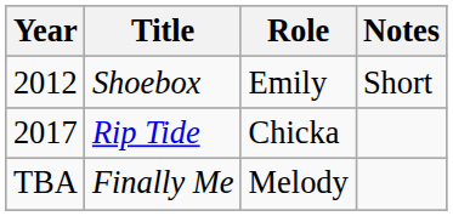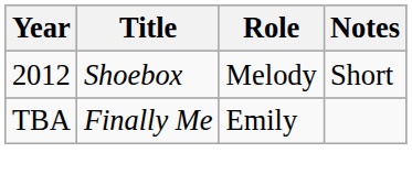 <table class="wikitable sortable">
 <tr>
 <th>Year</th>
 <th>Title</th>
 <th>Role</th>
 <th class="unsortable">Notes</th>
 </tr>
 <tr>
 <td>2012</td>
 <td><em>Shoebox</em></td>
-<td>Emily</td>
+<td>Melody</td>
 <td>Short</td>
-</tr>
-<tr>
-<td>2017</td>
-<td><em><a href='#'>Rip Tide</a></em></td>
-<td>Chicka</td>
-<td></td>
 </tr>
 <tr>
 <td>TBA</td>
 <td><em>Finally Me</em></td>
-<td>Melody</td>
+<td>Emily</td>
 <td></td>
 </tr>
 </table>
